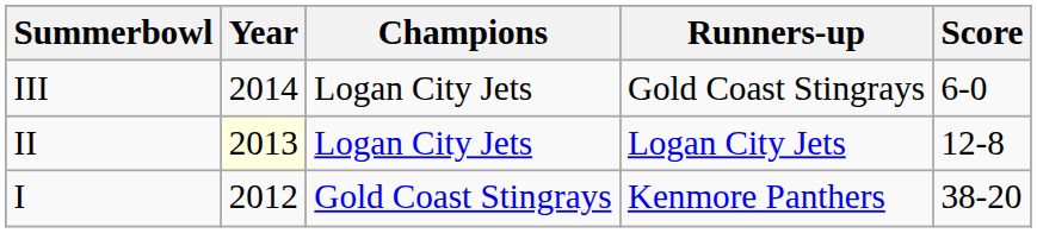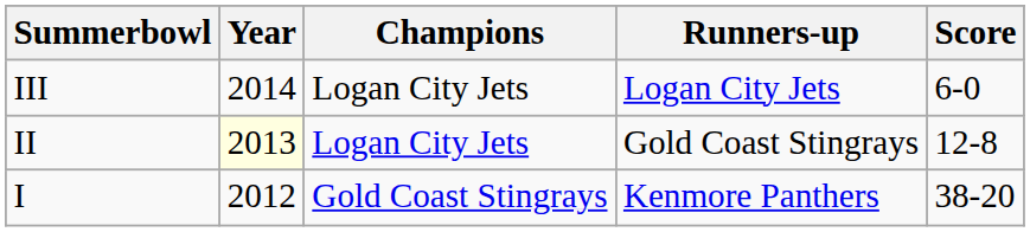 <table class="wikitable sortable">
 <tr valign="bottom">
 <th>Summerbowl</th>
 <th>Year</th>
 <th>Champions</th>
 <th>Runners-up</th>
 <th>Score</th>
 </tr>
 <tr valign="bottom">
 <td>III</td>
 <td>2014</td>
 <td>Logan City Jets</td>
-<td>Gold Coast Stingrays</td>
+<td><a href='#'>Logan City Jets</a></td>
 <td>6-0</td>
 </tr>
 <tr valign="bottom">
 <td Height="12.75">II</td>
 <td style="background: lightyellow;">2013</td>
 <td><a href='#'>Logan City Jets</a></td>
-<td><a href='#'>Logan City Jets</a></td>
+<td>Gold Coast Stingrays</td>
 <td>12-8</td>
 </tr>
 <tr valign="bottom">
 <td Height="12.75">I</td>
 <td>2012</td>
 <td><a href='#'>Gold Coast Stingrays</a></td>
 <td><a href='#'>Kenmore Panthers</a></td>
 <td>38-20</td>
 </tr>
 </table>
